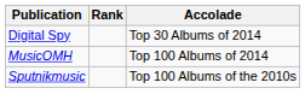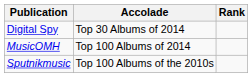 <table class="sortable wikitable">
 <tr>
 <th>Publication</th>
+<th>Accolade</th>
 <th>Rank</th>
-<th>Accolade</th>
 </tr>
 <tr>
 <td><a href='#'>Digital Spy</a></td>
+<td>Top 30 Albums of 2014</td>
 <td></td>
-<td>Top 30 Albums of 2014</td>
 </tr>
 <tr>
 <td><em><a href='#'>MusicOMH</a></em></td>
+<td>Top 100 Albums of 2014</td>
 <td></td>
-<td>Top 100 Albums of 2014</td>
 </tr>
 <tr>
 <td><em><a href='#'>Sputnikmusic</a></em></td>
+<td>Top 100 Albums of the 2010s</td>
 <td></td>
-<td>Top 100 Albums of the 2010s</td>
 </tr>
 </table>
